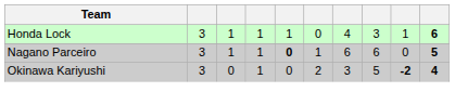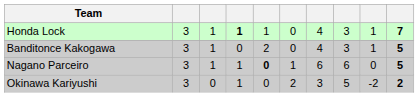 <table class="wikitable" style="text-align: center">
 <tr style="line-height:1.25em">
 <th style="width:15em">Team</th>
 <th style="width:2em"><br></th>
 <th style="width:2em"><br></th>
 <th style="width:2em"><br></th>
 <th style="width:2em"><br></th>
 <th style="width:2em"><br></th>
 <th style="width:2em"><br></th>
 <th style="width:2em"><br></th>
 <th style="width:2em"><br></th>
 <th style="width:2em"><br></th>
 </tr>
 <tr bgcolor="#ccffcc">
 <td align="left">Honda Lock</td>
 <td>3</td>
 <td>1</td>
-<td>1</td>
+<td><strong>1</strong></td>
 <td>1</td>
 <td>0</td>
 <td>4</td>
 <td>3</td>
 <td>1</td>
-<td><strong>6</strong></td>
+<td><strong>7</strong></td>
+</tr>
+<tr bgcolor="#cccccc">
+<td align="left">Banditonce Kakogawa</td>
+<td>3</td>
+<td>1</td>
+<td>0</td>
+<td>2</td>
+<td>0</td>
+<td>4</td>
+<td>3</td>
+<td>1</td>
+<td><strong>5</strong></td>
 </tr>
 <tr bgcolor="#cccccc">
 <td align="left">Nagano Parceiro</td>
 <td>3</td>
 <td>1</td>
 <td>1</td>
 <td><strong>0</strong></td>
 <td>1</td>
 <td>6</td>
 <td>6</td>
 <td>0</td>
 <td><strong>5</strong></td>
 </tr>
 <tr bgcolor="#cccccc">
 <td align="left">Okinawa Kariyushi</td>
 <td>3</td>
 <td>0</td>
 <td>1</td>
 <td>0</td>
 <td>2</td>
 <td>3</td>
 <td>5</td>
-<td><strong>-2</strong></td>
-<td><strong>4</strong></td>
+<td>-2</td>
+<td><strong>2</strong></td>
 </tr>
 </table>
